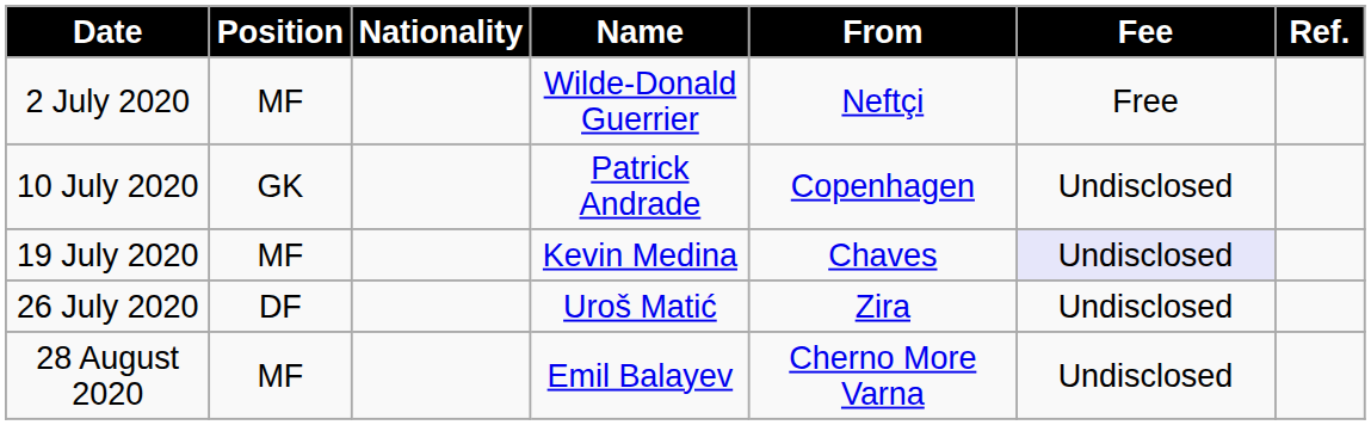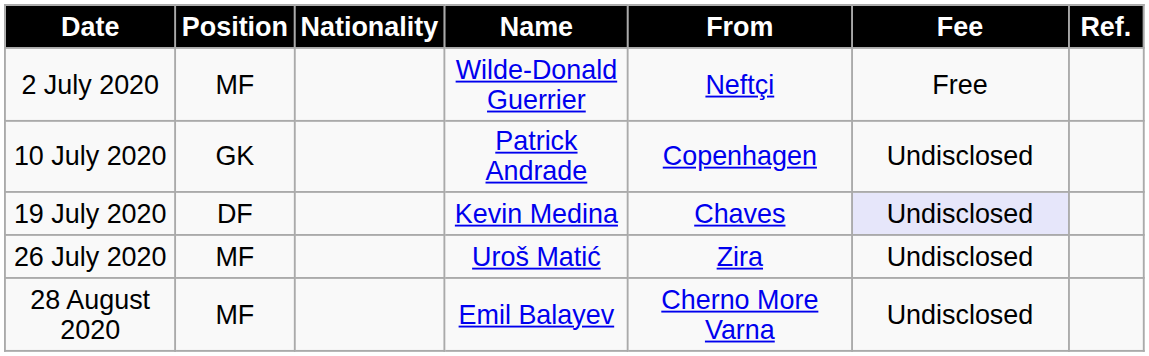 <table class="wikitable"  style="text-align:center; font-size:90%; ">
 <tr>
 <th style="background:#000000; color:#fff; width:200px;">Date</th>
 <th style="background:#000000; color:#fff; width:50px;">Position</th>
 <th style="background:#000000; color:#fff; width:50px;">Nationality</th>
 <th style="background:#000000; color:#fff; width:200px;">Name</th>
 <th style="background:#000000; color:#fff; width:200px;">From</th>
 <th style="background:#000000; color:#fff; width:200px;">Fee</th>
 <th style="background:#000000; color:#fff; width:50px;">Ref.</th>
 </tr>
 <tr>
 <td>2 July 2020</td>
 <td>MF</td>
 <td></td>
 <td><a href='#'>Wilde-Donald Guerrier</a></td>
 <td><a href='#'>Neftçi</a></td>
 <td>Free</td>
 <td></td>
 </tr>
 <tr>
 <td>10 July 2020</td>
 <td>GK</td>
 <td></td>
 <td><a href='#'>Patrick Andrade</a></td>
 <td><a href='#'>Copenhagen</a></td>
 <td>Undisclosed</td>
 <td></td>
 </tr>
 <tr>
 <td>19 July 2020</td>
-<td>MF</td>
+<td>DF</td>
 <td></td>
 <td><a href='#'>Kevin Medina</a></td>
 <td><a href='#'>Chaves</a></td>
 <td style="background: lavender;">Undisclosed</td>
 <td></td>
 </tr>
 <tr>
 <td>26 July 2020</td>
-<td>DF</td>
+<td>MF</td>
 <td></td>
 <td><a href='#'>Uroš Matić</a></td>
 <td><a href='#'>Zira</a></td>
 <td>Undisclosed</td>
 <td></td>
 </tr>
 <tr>
 <td>28 August 2020</td>
 <td>MF</td>
 <td></td>
 <td><a href='#'>Emil Balayev</a></td>
 <td><a href='#'>Cherno More Varna</a></td>
 <td>Undisclosed</td>
 <td></td>
 </tr>
 </table>
